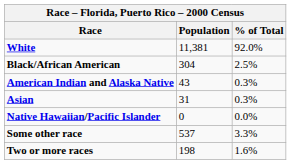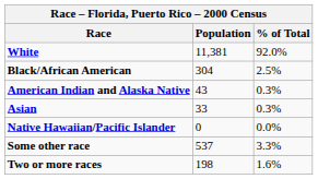 <table class="wikitable">
 <tr>
 <th colspan=3>Race – Florida, Puerto Rico – 2000 Census</th>
 </tr>
 <tr ---->
 <th>Race</th>
 <th>Population</th>
 <th>% of Total</th>
 </tr>
 <tr ---->
 <td><strong><a href='#'>White</a></strong></td>
 <td>11,381</td>
 <td>92.0%</td>
 </tr>
 <tr ---->
 <td><strong>Black/African American</strong></td>
 <td>304</td>
 <td>2.5%</td>
 </tr>
 <tr ---->
 <td><strong><a href='#'>American Indian</a> and <a href='#'>Alaska Native</a></strong></td>
 <td>43</td>
 <td>0.3%</td>
 </tr>
 <tr ---->
 <td><strong><a href='#'>Asian</a></strong></td>
-<td>31</td>
+<td>33</td>
 <td>0.3%</td>
 </tr>
 <tr ---->
 <td><strong><a href='#'>Native Hawaiian</a>/<a href='#'>Pacific Islander</a></strong></td>
 <td>0</td>
 <td>0.0%</td>
 </tr>
 <tr ---->
 <td><strong>Some other race</strong></td>
 <td>537</td>
 <td>3.3%</td>
 </tr>
 <tr ---->
 <td><strong>Two or more races</strong></td>
 <td>198</td>
 <td>1.6%</td>
 </tr>
 </table>
